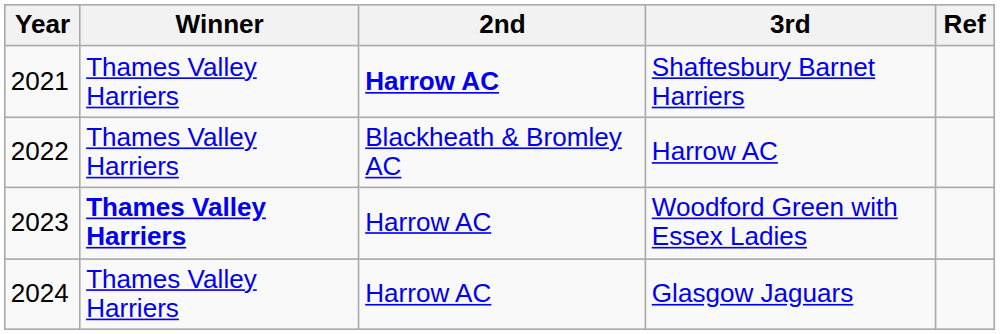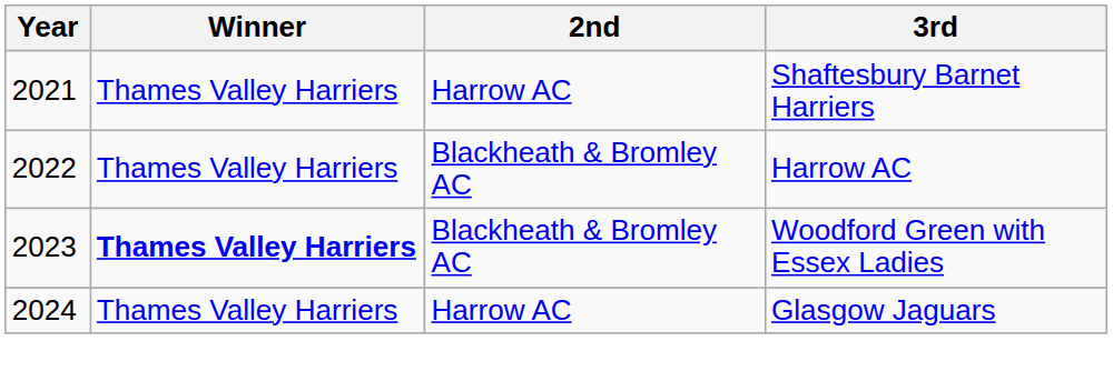 <table class="wikitable">
 <tr>
 <th width=40>Year</th>
 <th width=200>Winner</th>
 <th width=200>2nd</th>
 <th width=200>3rd</th>
-<th width=30>Ref</th>
 </tr>
 <tr>
 <td>2021</td>
 <td><a href='#'>Thames Valley Harriers</a></td>
-<td><strong><a href='#'>Harrow AC</a></strong></td>
+<td><a href='#'>Harrow AC</a></td>
 <td><a href='#'>Shaftesbury Barnet Harriers</a></td>
-<td></td>
 </tr>
 <tr>
 <td>2022</td>
 <td><a href='#'>Thames Valley Harriers</a></td>
 <td><a href='#'>Blackheath & Bromley AC</a></td>
 <td><a href='#'>Harrow AC</a></td>
-<td></td>
 </tr>
 <tr>
 <td>2023</td>
 <td><strong><a href='#'>Thames Valley Harriers</a></strong></td>
-<td><a href='#'>Harrow AC</a></td>
+<td><a href='#'>Blackheath & Bromley AC</a></td>
 <td><a href='#'>Woodford Green with Essex Ladies</a></td>
-<td></td>
 </tr>
 <tr>
 <td>2024</td>
 <td><a href='#'>Thames Valley Harriers</a></td>
 <td><a href='#'>Harrow AC</a></td>
 <td><a href='#'>Glasgow Jaguars</a></td>
-<td></td>
 </tr>
 </table>
